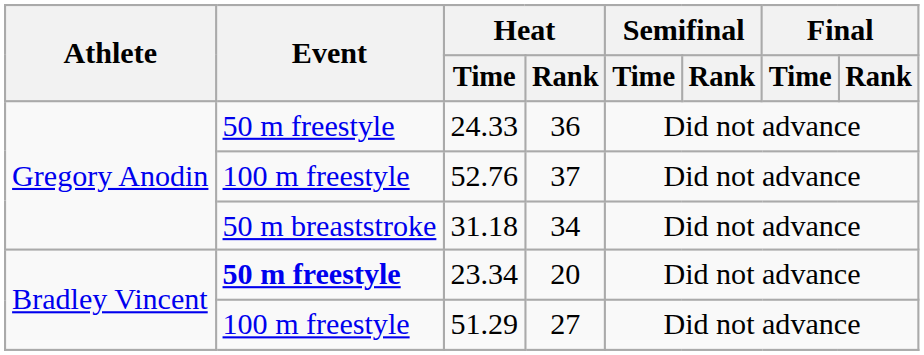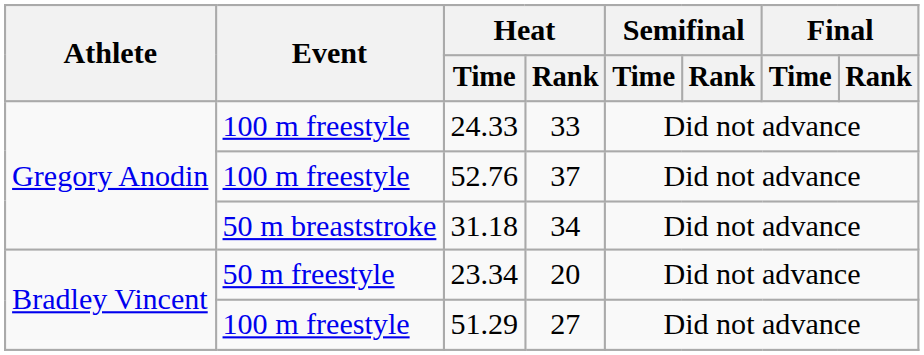 <table class=wikitable style=font-size:90%>
 <tr>
 <th rowspan=2>Athlete</th>
 <th rowspan=2>Event</th>
 <th colspan=2>Heat</th>
 <th colspan=2>Semifinal</th>
 <th colspan=2>Final</th>
 </tr>
 <tr style=font-size:95%>
 <th>Time</th>
 <th>Rank</th>
 <th>Time</th>
 <th>Rank</th>
 <th>Time</th>
 <th>Rank</th>
 </tr>
 <tr align=center>
 <td align=left rowspan=3><a href='#'>Gregory Anodin</a></td>
-<td align=left rowspan="1"><a href='#'>50 m freestyle</a></td>
+<td align=left rowspan="1"><a href='#'>100 m freestyle</a></td>
 <td>24.33</td>
-<td>36</td>
+<td>33</td>
 <td colspan=4>Did not advance</td>
 </tr>
 <tr align=center>
 <td align=left rowspan="1"><a href='#'>100 m freestyle</a></td>
 <td>52.76</td>
 <td>37</td>
 <td colspan=4>Did not advance</td>
 </tr>
 <tr align=center>
 <td align=left><a href='#'>50 m breaststroke</a></td>
 <td>31.18</td>
 <td>34</td>
 <td colspan=4>Did not advance</td>
 </tr>
 <tr align=center>
 <td align=left rowspan=2><a href='#'>Bradley Vincent</a></td>
-<td align=left rowspan="1"><strong><a href='#'>50 m freestyle</a></strong></td>
+<td align=left rowspan="1"><a href='#'>50 m freestyle</a></td>
 <td>23.34</td>
 <td>20</td>
 <td colspan=4>Did not advance</td>
 </tr>
 <tr align=center>
 <td align=left rowspan="1"><a href='#'>100 m freestyle</a></td>
 <td>51.29</td>
 <td>27</td>
 <td colspan=4>Did not advance</td>
 </tr>
 </table>
